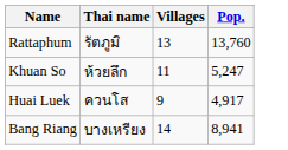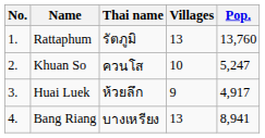 <table class="wikitable">
 <tr>
+<th>No.</th>
 <th>Name</th>
 <th>Thai name</th>
 <th>Villages</th>
 <th><a href='#'>Pop.</a></th>
 </tr>
 <tr>
+<td>1.</td>
 <td>Rattaphum</td>
 <td>รัตภูมิ</td>
 <td>13</td>
 <td>13,760</td>
 </tr>
 <tr>
+<td>2.</td>
 <td>Khuan So</td>
-<td>ห้วยลึก</td>
-<td>11</td>
+<td>ควนโส</td>
+<td>10</td>
 <td>5,247</td>
 </tr>
 <tr>
+<td>3.</td>
 <td>Huai Luek</td>
-<td>ควนโส</td>
+<td>ห้วยลึก</td>
 <td>9</td>
 <td>4,917</td>
 </tr>
 <tr>
+<td>4.</td>
 <td>Bang Riang</td>
 <td>บางเหรียง</td>
-<td>14</td>
+<td>13</td>
 <td>8,941</td>
 </tr>
 </table>
